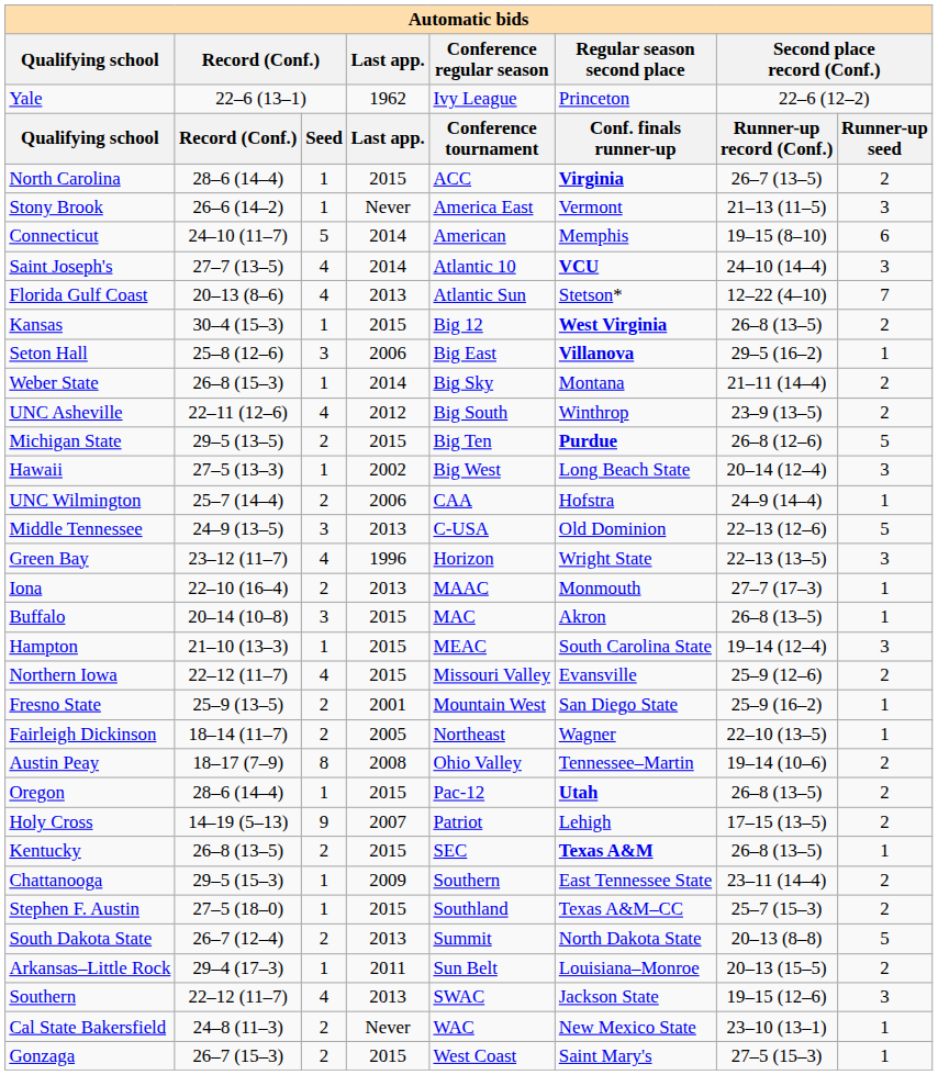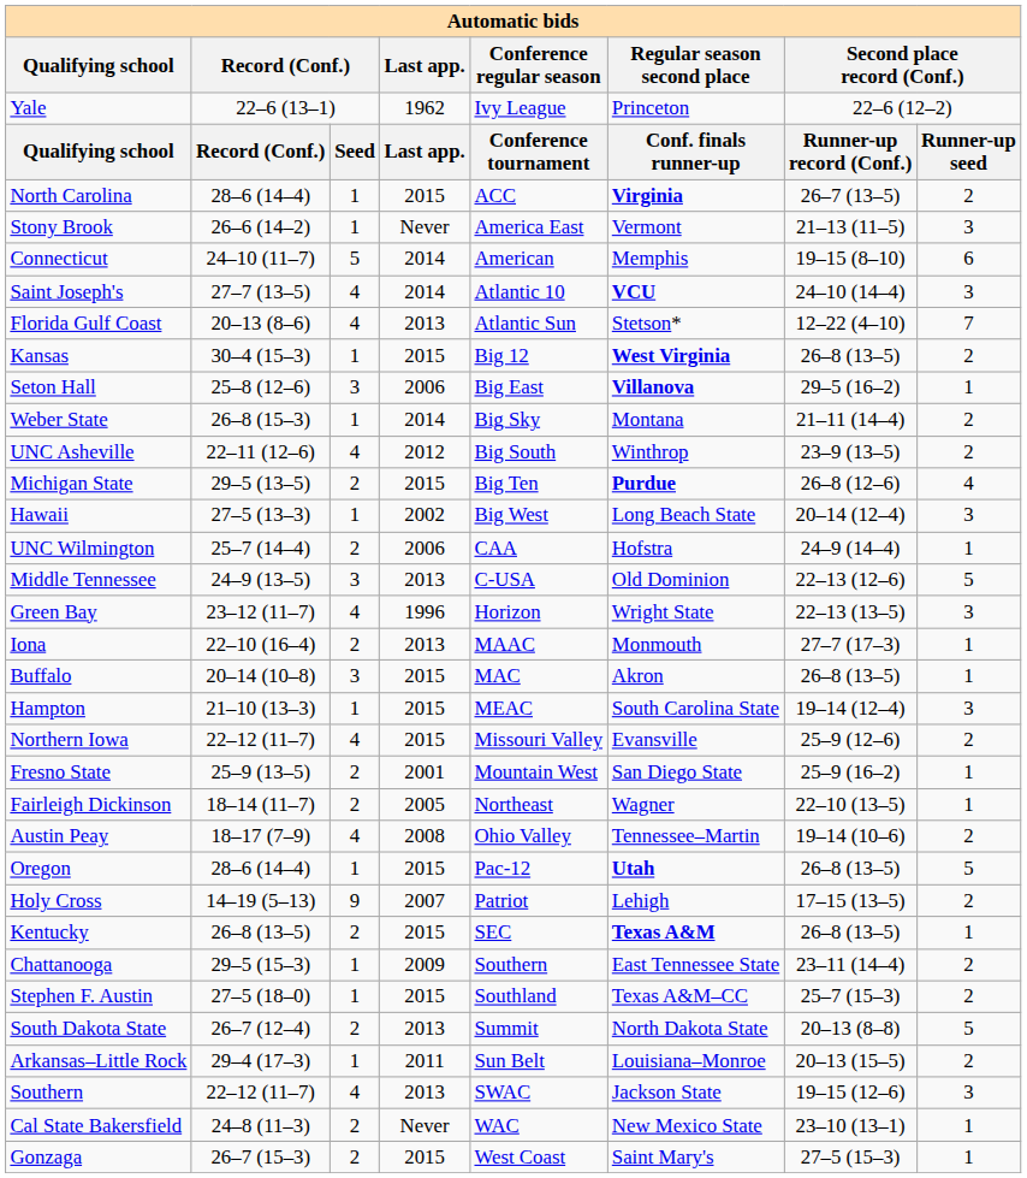 <table class="wikitable">
 <tr>
 <th colspan="10" style="background:#ffdead;">Automatic bids</th>
 </tr>
 <tr>
 <th>Qualifying school</th>
 <th colspan="2">Record (Conf.)</th>
 <th>Last app.</th>
 <th>Conference<br>regular season</th>
 <th>Regular season<br>second place</th>
 <th colspan="2">Second place<br>record (Conf.)</th>
 </tr>
 <tr>
 <td><a href='#'>Yale</a></td>
 <td colspan="2" align=center>22–6 (13–1)</td>
 <td align=center>1962</td>
 <td><a href='#'>Ivy League</a></td>
 <td><a href='#'>Princeton</a></td>
 <td colspan="2" align=center>22–6 (12–2)</td>
 </tr>
 <tr>
 <th>Qualifying school</th>
 <th>Record (Conf.)</th>
 <th>Seed</th>
 <th>Last app.</th>
 <th>Conference<br>tournament</th>
 <th>Conf. finals<br>runner-up</th>
 <th>Runner-up<br>record (Conf.)</th>
 <th>Runner-up<br>seed</th>
 </tr>
 <tr>
 <td><a href='#'>North Carolina</a></td>
 <td align=center>28–6 (14–4)</td>
 <td align=center>1</td>
 <td align=center>2015</td>
 <td><a href='#'>ACC</a></td>
 <td><strong><a href='#'>Virginia</a></strong></td>
 <td align=center>26–7 (13–5)</td>
 <td align=center>2</td>
 </tr>
 <tr>
 <td><a href='#'>Stony Brook</a></td>
 <td align=center>26–6 (14–2)</td>
 <td align=center>1</td>
 <td align=center>Never</td>
 <td><a href='#'>America East</a></td>
 <td><a href='#'>Vermont</a></td>
 <td align=center>21–13 (11–5)</td>
 <td align=center>3</td>
 </tr>
 <tr>
 <td><a href='#'>Connecticut</a></td>
 <td align=center>24–10 (11–7)</td>
 <td align=center>5</td>
 <td align=center>2014</td>
 <td><a href='#'>American</a></td>
 <td><a href='#'>Memphis</a></td>
 <td align=center>19–15 (8–10)</td>
 <td align=center>6</td>
 </tr>
 <tr>
 <td><a href='#'>Saint Joseph's</a></td>
 <td align=center>27–7 (13–5)</td>
 <td align=center>4</td>
 <td align=center>2014</td>
 <td><a href='#'>Atlantic 10</a></td>
 <td><strong><a href='#'>VCU</a></strong></td>
 <td align=center>24–10 (14–4)</td>
 <td align=center>3</td>
 </tr>
 <tr>
 <td><a href='#'>Florida Gulf Coast</a></td>
 <td align=center>20–13 (8–6)</td>
 <td align=center>4</td>
 <td align=center>2013</td>
 <td><a href='#'>Atlantic Sun</a></td>
 <td><a href='#'>Stetson</a>*</td>
 <td align=center>12–22 (4–10)</td>
 <td align=center>7</td>
 </tr>
 <tr>
 <td><a href='#'>Kansas</a></td>
 <td align=center>30–4 (15–3)</td>
 <td align=center>1</td>
 <td align=center>2015</td>
 <td><a href='#'>Big 12</a></td>
 <td><strong><a href='#'>West Virginia</a></strong></td>
 <td align=center>26–8 (13–5)</td>
 <td align=center>2</td>
 </tr>
 <tr>
 <td><a href='#'>Seton Hall</a></td>
 <td align=center>25–8 (12–6)</td>
 <td align=center>3</td>
 <td align=center>2006</td>
 <td><a href='#'>Big East</a></td>
 <td><strong><a href='#'>Villanova</a></strong></td>
 <td align=center>29–5 (16–2)</td>
 <td align=center>1</td>
 </tr>
 <tr>
 <td><a href='#'>Weber State</a></td>
 <td align=center>26–8 (15–3)</td>
 <td align=center>1</td>
 <td align=center>2014</td>
 <td><a href='#'>Big Sky</a></td>
 <td><a href='#'>Montana</a></td>
 <td align=center>21–11 (14–4)</td>
 <td align=center>2</td>
 </tr>
 <tr>
 <td><a href='#'>UNC Asheville</a></td>
 <td align=center>22–11 (12–6)</td>
 <td align=center>4</td>
 <td align=center>2012</td>
 <td><a href='#'>Big South</a></td>
 <td><a href='#'>Winthrop</a></td>
 <td align=center>23–9 (13–5)</td>
 <td align=center>2</td>
 </tr>
 <tr>
 <td><a href='#'>Michigan State</a></td>
 <td align=center>29–5 (13–5)</td>
 <td align=center>2</td>
 <td align=center>2015</td>
 <td><a href='#'>Big Ten</a></td>
 <td><strong><a href='#'>Purdue</a></strong></td>
 <td align=center>26–8 (12–6)</td>
-<td align=center>5</td>
+<td align=center>4</td>
 </tr>
 <tr>
 <td><a href='#'>Hawaii</a></td>
 <td align=center>27–5 (13–3)</td>
 <td align=center>1</td>
 <td align=center>2002</td>
 <td><a href='#'>Big West</a></td>
 <td><a href='#'>Long Beach State</a></td>
 <td align=center>20–14 (12–4)</td>
 <td align=center>3</td>
 </tr>
 <tr>
 <td><a href='#'>UNC Wilmington</a></td>
 <td align=center>25–7 (14–4)</td>
 <td align=center>2</td>
 <td align=center>2006</td>
 <td><a href='#'>CAA</a></td>
 <td><a href='#'>Hofstra</a></td>
 <td align=center>24–9 (14–4)</td>
 <td align=center>1</td>
 </tr>
 <tr>
 <td><a href='#'>Middle Tennessee</a></td>
 <td align=center>24–9 (13–5)</td>
 <td align=center>3</td>
 <td align=center>2013</td>
 <td><a href='#'>C-USA</a></td>
 <td><a href='#'>Old Dominion</a></td>
 <td align=center>22–13 (12–6)</td>
 <td align=center>5</td>
 </tr>
 <tr>
 <td><a href='#'>Green Bay</a></td>
 <td align=center>23–12 (11–7)</td>
 <td align=center>4</td>
 <td align=center>1996</td>
 <td><a href='#'>Horizon</a></td>
 <td><a href='#'>Wright State</a></td>
 <td align=center>22–13 (13–5)</td>
 <td align=center>3</td>
 </tr>
 <tr>
 <td><a href='#'>Iona</a></td>
 <td align=center>22–10 (16–4)</td>
 <td align=center>2</td>
 <td align=center>2013</td>
 <td><a href='#'>MAAC</a></td>
 <td><a href='#'>Monmouth</a></td>
 <td align=center>27–7 (17–3)</td>
 <td align=center>1</td>
 </tr>
 <tr>
 <td><a href='#'>Buffalo</a></td>
 <td align=center>20–14 (10–8)</td>
 <td align=center>3</td>
 <td align=center>2015</td>
 <td><a href='#'>MAC</a></td>
 <td><a href='#'>Akron</a></td>
 <td align=center>26–8 (13–5)</td>
 <td align=center>1</td>
 </tr>
 <tr>
 <td><a href='#'>Hampton</a></td>
 <td align=center>21–10 (13–3)</td>
 <td align=center>1</td>
 <td align=center>2015</td>
 <td><a href='#'>MEAC</a></td>
 <td><a href='#'>South Carolina State</a></td>
 <td align=center>19–14 (12–4)</td>
 <td align=center>3</td>
 </tr>
 <tr>
 <td><a href='#'>Northern Iowa</a></td>
 <td align=center>22–12 (11–7)</td>
 <td align=center>4</td>
 <td align=center>2015</td>
 <td><a href='#'>Missouri Valley</a></td>
 <td><a href='#'>Evansville</a></td>
 <td align=center>25–9 (12–6)</td>
 <td align=center>2</td>
 </tr>
 <tr>
 <td><a href='#'>Fresno State</a></td>
 <td align=center>25–9 (13–5)</td>
 <td align=center>2</td>
 <td align=center>2001</td>
 <td><a href='#'>Mountain West</a></td>
 <td><a href='#'>San Diego State</a></td>
 <td align=center>25–9 (16–2)</td>
 <td align=center>1</td>
 </tr>
 <tr>
 <td><a href='#'>Fairleigh Dickinson</a></td>
 <td align=center>18–14 (11–7)</td>
 <td align=center>2</td>
 <td align=center>2005</td>
 <td><a href='#'>Northeast</a></td>
 <td><a href='#'>Wagner</a></td>
 <td align=center>22–10 (13–5)</td>
 <td align=center>1</td>
 </tr>
 <tr>
 <td><a href='#'>Austin Peay</a></td>
 <td align=center>18–17 (7–9)</td>
-<td align=center>8</td>
+<td align=center>4</td>
 <td align=center>2008</td>
 <td><a href='#'>Ohio Valley</a></td>
 <td><a href='#'>Tennessee–Martin</a></td>
 <td align=center>19–14 (10–6)</td>
 <td align=center>2</td>
 </tr>
 <tr>
 <td><a href='#'>Oregon</a></td>
 <td align=center>28–6 (14–4)</td>
 <td align=center>1</td>
 <td align=center>2015</td>
 <td><a href='#'>Pac-12</a></td>
 <td><strong><a href='#'>Utah</a></strong></td>
 <td align=center>26–8 (13–5)</td>
-<td align=center>2</td>
+<td align=center>5</td>
 </tr>
 <tr>
 <td><a href='#'>Holy Cross</a></td>
 <td align=center>14–19 (5–13)</td>
 <td align=center>9</td>
 <td align=center>2007</td>
 <td><a href='#'>Patriot</a></td>
 <td><a href='#'>Lehigh</a></td>
 <td align=center>17–15 (13–5)</td>
 <td align=center>2</td>
 </tr>
 <tr>
 <td><a href='#'>Kentucky</a></td>
 <td align=center>26–8 (13–5)</td>
 <td align=center>2</td>
 <td align=center>2015</td>
 <td><a href='#'>SEC</a></td>
 <td><strong><a href='#'>Texas A&M</a></strong></td>
 <td align=center>26–8 (13–5)</td>
 <td align=center>1</td>
 </tr>
 <tr>
 <td><a href='#'>Chattanooga</a></td>
 <td align=center>29–5 (15–3)</td>
 <td align=center>1</td>
 <td align=center>2009</td>
 <td><a href='#'>Southern</a></td>
 <td><a href='#'>East Tennessee State</a></td>
 <td align=center>23–11 (14–4)</td>
 <td align=center>2</td>
 </tr>
 <tr>
 <td><a href='#'>Stephen F. Austin</a></td>
 <td align=center>27–5 (18–0)</td>
 <td align=center>1</td>
 <td align=center>2015</td>
 <td><a href='#'>Southland</a></td>
 <td><a href='#'>Texas A&M–CC</a></td>
 <td align=center>25–7 (15–3)</td>
 <td align=center>2</td>
 </tr>
 <tr>
 <td><a href='#'>South Dakota State</a></td>
 <td align=center>26–7 (12–4)</td>
 <td align=center>2</td>
 <td align=center>2013</td>
 <td><a href='#'>Summit</a></td>
 <td><a href='#'>North Dakota State</a></td>
 <td align=center>20–13 (8–8)</td>
 <td align=center>5</td>
 </tr>
 <tr>
 <td><a href='#'>Arkansas–Little Rock</a></td>
 <td align=center>29–4 (17–3)</td>
 <td align=center>1</td>
 <td align=center>2011</td>
 <td><a href='#'>Sun Belt</a></td>
 <td><a href='#'>Louisiana–Monroe</a></td>
 <td align=center>20–13 (15–5)</td>
 <td align=center>2</td>
 </tr>
 <tr>
 <td><a href='#'>Southern</a></td>
 <td align=center>22–12 (11–7)</td>
 <td align=center>4</td>
 <td align=center>2013</td>
 <td><a href='#'>SWAC</a></td>
 <td><a href='#'>Jackson State</a></td>
 <td align=center>19–15 (12–6)</td>
 <td align=center>3</td>
 </tr>
 <tr>
 <td><a href='#'>Cal State Bakersfield</a></td>
 <td align=center>24–8 (11–3)</td>
 <td align=center>2</td>
 <td align=center>Never</td>
 <td><a href='#'>WAC</a></td>
 <td><a href='#'>New Mexico State</a></td>
 <td align=center>23–10 (13–1)</td>
 <td align=center>1</td>
 </tr>
 <tr>
 <td><a href='#'>Gonzaga</a></td>
 <td align=center>26–7 (15–3)</td>
 <td align=center>2</td>
 <td align=center>2015</td>
 <td><a href='#'>West Coast</a></td>
 <td><a href='#'>Saint Mary's</a></td>
 <td align=center>27–5 (15–3)</td>
 <td align=center>1</td>
 </tr>
 </table>
